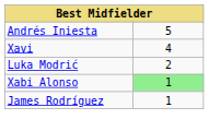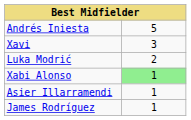 <table class="wikitable" align="center">
 <tr>
 <th style="background-color: #eedd82" colspan="2">Best Midfielder</th>
 </tr>
 <tr>
 <td width="150"> <a href='#'>Andrés Iniesta</a></td>
 <td width="80" align="center">5</td>
 </tr>
 <tr>
 <td> <a href='#'>Xavi</a></td>
-<td align="center">4</td>
+<td align="center">3</td>
 </tr>
 <tr>
 <td> <a href='#'>Luka Modrić</a></td>
 <td align="center">2</td>
 </tr>
 <tr>
 <td> <a href='#'>Xabi Alonso</a></td>
 <td align="center" style="background: lightgreen;">1</td>
 </tr>
 <tr>
+<td> <a href='#'>Asier Illarramendi</a></td>
+<td align="center">1</td>
+</tr>
+<tr>
 <td> <a href='#'>James Rodríguez</a></td>
 <td align="center">1</td>
 </tr>
 </table>
